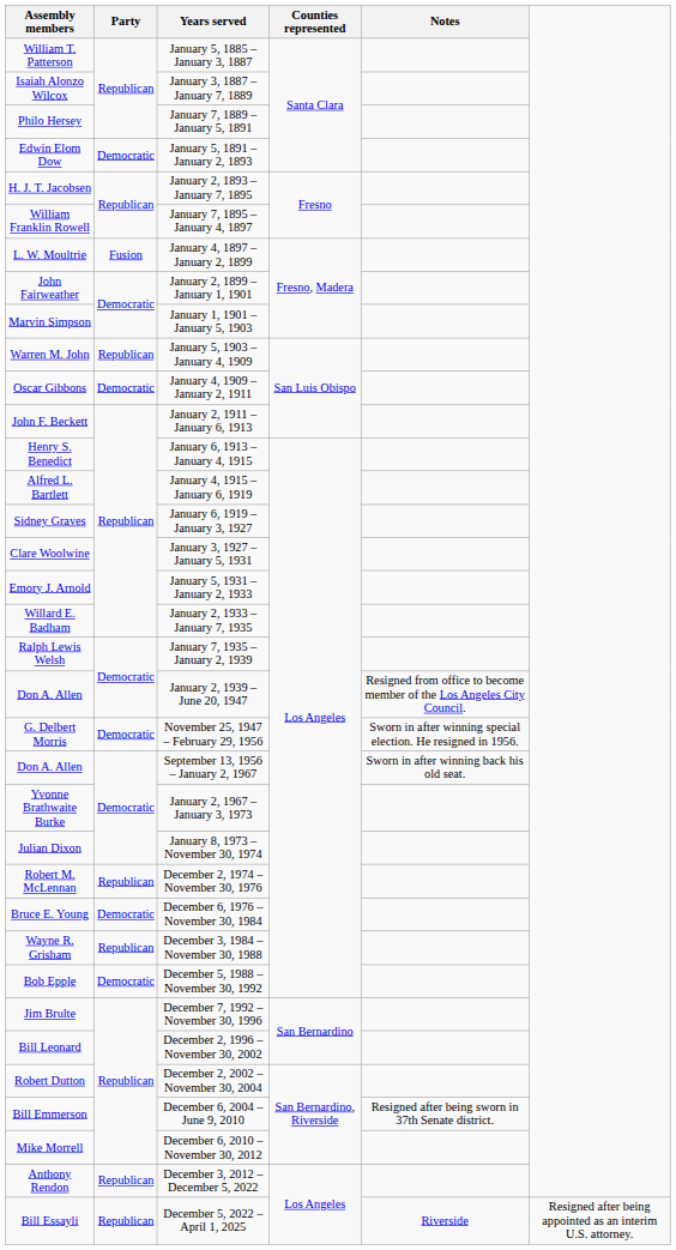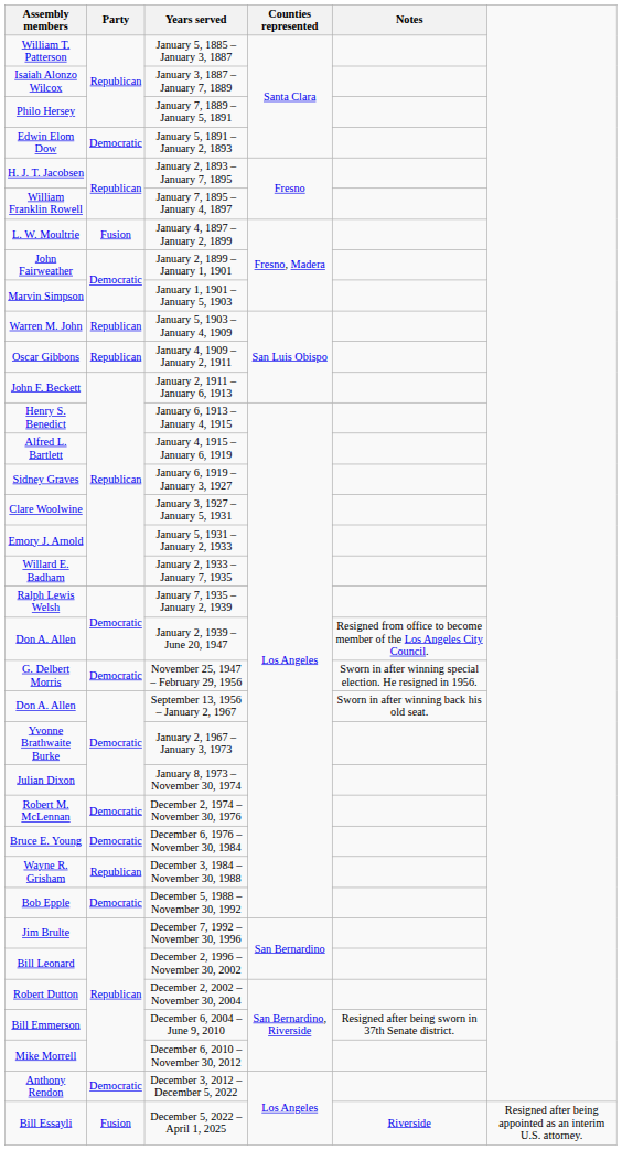 <table class=wikitable style="text-align:center">
 <tr>
 <th>Assembly members</th>
 <th>Party</th>
 <th>Years served</th>
 <th>Counties represented</th>
 <th>Notes</th>
 </tr>
 <tr>
 <td><a href='#'>William T. Patterson</a></td>
 <td rowspan=3 ><a href='#'>Republican</a></td>
 <td>January 5, 1885 – January 3, 1887</td>
 <td rowspan=4><a href='#'>Santa Clara</a></td>
 <td></td>
 </tr>
 <tr>
 <td><a href='#'>Isaiah Alonzo Wilcox</a></td>
 <td>January 3, 1887 – January 7, 1889</td>
 <td></td>
 </tr>
 <tr>
 <td><a href='#'>Philo Hersey</a></td>
 <td>January 7, 1889 – January 5, 1891</td>
 <td></td>
 </tr>
 <tr>
 <td><a href='#'>Edwin Elom Dow</a></td>
 <td><a href='#'>Democratic</a></td>
 <td>January 5, 1891 – January 2, 1893</td>
 <td></td>
 </tr>
 <tr>
 <td><a href='#'>H. J. T. Jacobsen</a></td>
 <td rowspan=2 ><a href='#'>Republican</a></td>
 <td>January 2, 1893 – January 7, 1895</td>
 <td rowspan=2><a href='#'>Fresno</a></td>
 <td></td>
 </tr>
 <tr>
 <td><a href='#'>William Franklin Rowell</a></td>
 <td>January 7, 1895 – January 4, 1897</td>
 <td></td>
 </tr>
 <tr>
 <td><a href='#'>L. W. Moultrie</a></td>
 <td><a href='#'>Fusion</a></td>
 <td>January 4, 1897 – January 2, 1899</td>
 <td rowspan=3><a href='#'>Fresno</a>, <a href='#'>Madera</a></td>
 <td></td>
 </tr>
 <tr>
 <td><a href='#'>John Fairweather</a></td>
 <td rowspan=2 ><a href='#'>Democratic</a></td>
 <td>January 2, 1899 – January 1, 1901</td>
 <td></td>
 </tr>
 <tr>
 <td><a href='#'>Marvin Simpson</a></td>
 <td>January 1, 1901 – January 5, 1903</td>
 <td></td>
 </tr>
 <tr>
 <td><a href='#'>Warren M. John</a></td>
 <td><a href='#'>Republican</a></td>
 <td>January 5, 1903 – January 4, 1909</td>
 <td rowspan=3><a href='#'>San Luis Obispo</a></td>
 <td></td>
 </tr>
 <tr>
 <td><a href='#'>Oscar Gibbons</a></td>
-<td><a href='#'>Democratic</a></td>
+<td><a href='#'>Republican</a></td>
 <td>January 4, 1909 – January 2, 1911</td>
 <td></td>
 </tr>
 <tr>
 <td><a href='#'>John F. Beckett</a></td>
 <td rowspan=7 ><a href='#'>Republican</a></td>
 <td>January 2, 1911 – January 6, 1913</td>
 <td></td>
 </tr>
 <tr>
 <td><a href='#'>Henry S. Benedict</a></td>
 <td>January 6, 1913 – January 4, 1915</td>
 <td rowspan=16><a href='#'>Los Angeles</a></td>
 <td></td>
 </tr>
 <tr>
 <td><a href='#'>Alfred L. Bartlett</a></td>
 <td>January 4, 1915 – January 6, 1919</td>
 <td></td>
 </tr>
 <tr>
 <td><a href='#'>Sidney Graves</a></td>
 <td>January 6, 1919 – January 3, 1927</td>
 <td></td>
 </tr>
 <tr>
 <td><a href='#'>Clare Woolwine</a></td>
 <td>January 3, 1927 – January 5, 1931</td>
 <td></td>
 </tr>
 <tr>
 <td><a href='#'>Emory J. Arnold</a></td>
 <td>January 5, 1931 – January 2, 1933</td>
 <td></td>
 </tr>
 <tr>
 <td><a href='#'>Willard E. Badham</a></td>
 <td>January 2, 1933 – January 7, 1935</td>
 <td></td>
 </tr>
 <tr>
 <td><a href='#'>Ralph Lewis Welsh</a></td>
 <td rowspan=2 ><a href='#'>Democratic</a></td>
 <td>January 7, 1935 – January 2, 1939</td>
 <td></td>
 </tr>
 <tr>
 <td><a href='#'>Don A. Allen</a></td>
 <td>January 2, 1939 – June 20, 1947</td>
 <td>Resigned from office to become member of the <a href='#'>Los Angeles City Council</a>.</td>
 </tr>
 <tr>
 <td><a href='#'>G. Delbert Morris</a></td>
 <td><a href='#'>Democratic</a></td>
 <td>November 25, 1947 – February 29, 1956</td>
 <td>Sworn in after winning special election. He resigned in 1956.</td>
 </tr>
 <tr>
 <td><a href='#'>Don A. Allen</a></td>
 <td rowspan=3 ><a href='#'>Democratic</a></td>
 <td>September 13, 1956 – January 2, 1967</td>
 <td>Sworn in after winning back his old seat.</td>
 </tr>
 <tr>
 <td><a href='#'>Yvonne Brathwaite Burke</a></td>
 <td>January 2, 1967 – January 3, 1973</td>
 <td></td>
 </tr>
 <tr>
 <td><a href='#'>Julian Dixon</a></td>
 <td>January 8, 1973 – November 30, 1974</td>
 <td></td>
 </tr>
 <tr>
 <td><a href='#'>Robert M. McLennan</a></td>
-<td><a href='#'>Republican</a></td>
+<td><a href='#'>Democratic</a></td>
 <td>December 2, 1974 – November 30, 1976</td>
 <td></td>
 </tr>
 <tr>
 <td><a href='#'>Bruce E. Young</a></td>
 <td><a href='#'>Democratic</a></td>
 <td>December 6, 1976 – November 30, 1984</td>
 <td></td>
 </tr>
 <tr>
 <td><a href='#'>Wayne R. Grisham</a></td>
 <td><a href='#'>Republican</a></td>
 <td>December 3, 1984 – November 30, 1988</td>
 <td></td>
 </tr>
 <tr>
 <td><a href='#'>Bob Epple</a></td>
 <td><a href='#'>Democratic</a></td>
 <td>December 5, 1988 – November 30, 1992</td>
 <td></td>
 </tr>
 <tr>
 <td><a href='#'>Jim Brulte</a></td>
 <td rowspan=5 ><a href='#'>Republican</a></td>
 <td>December 7, 1992 – November 30, 1996</td>
 <td rowspan=2><a href='#'>San Bernardino</a></td>
 <td></td>
 </tr>
 <tr>
 <td><a href='#'>Bill Leonard</a></td>
 <td>December 2, 1996 – November 30, 2002</td>
 <td></td>
 </tr>
 <tr>
 <td><a href='#'>Robert Dutton</a></td>
 <td>December 2, 2002 – November 30, 2004</td>
 <td rowspan=3><a href='#'>San Bernardino</a>, <a href='#'>Riverside</a></td>
 <td></td>
 </tr>
 <tr>
 <td><a href='#'>Bill Emmerson</a></td>
 <td>December 6, 2004 – June 9, 2010</td>
 <td>Resigned after being sworn in 37th Senate district.</td>
 </tr>
 <tr>
 <td><a href='#'>Mike Morrell</a></td>
 <td>December 6, 2010 – November 30, 2012</td>
 <td></td>
 </tr>
 <tr>
 <td><a href='#'>Anthony Rendon</a></td>
-<td><a href='#'>Republican</a></td>
+<td><a href='#'>Democratic</a></td>
 <td>December 3, 2012 – December 5, 2022</td>
 <td rowspan="2"><a href='#'>Los Angeles</a></td>
 <td></td>
 </tr>
 <tr>
 <td><a href='#'>Bill Essayli</a></td>
-<td><a href='#'>Republican</a></td>
+<td><a href='#'>Fusion</a></td>
 <td>December 5, 2022 – April 1, 2025</td>
 <td rowspan="2"><a href='#'>Riverside</a></td>
 <td>Resigned after being appointed as an interim U.S. attorney.</td>
 </tr>
 </table>
